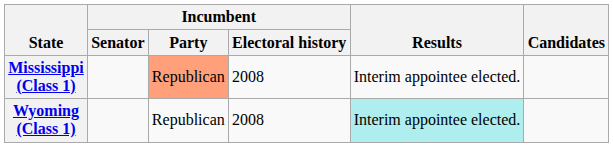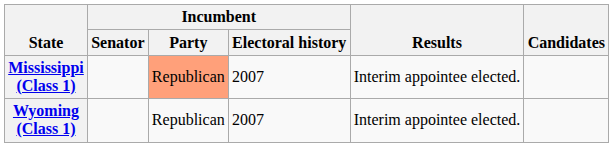 <table class="wikitable sortable">
 <tr valign=bottom>
 <th rowspan=2>State</th>
 <th colspan=3>Incumbent</th>
 <th rowspan=2>Results</th>
 <th rowspan=2>Candidates</th>
 </tr>
 <tr>
 <th>Senator</th>
 <th>Party</th>
 <th>Electoral history</th>
 </tr>
 <tr>
 <th><a href='#'>Mississippi<br>(Class 1)</a></th>
 <td></td>
 <td style="background: lightsalmon;">Republican</td>
-<td data-sort-value="2007-12-31">2008 </td>
+<td data-sort-value="2007-12-31">2007 </td>
 <td>Interim appointee elected.</td>
 <td nowrap></td>
 </tr>
 <tr>
 <th><a href='#'>Wyoming<br>(Class 1)</a></th>
 <td></td>
 <td>Republican</td>
-<td data-sort-value="2007-06-22">2008 </td>
-<td style="background: paleturquoise;">Interim appointee elected.</td>
+<td data-sort-value="2007-06-22">2007 </td>
+<td>Interim appointee elected.</td>
 <td nowrap></td>
 </tr>
 </table>
